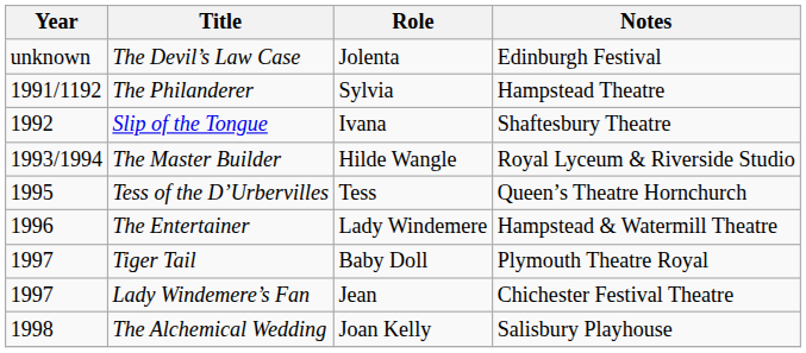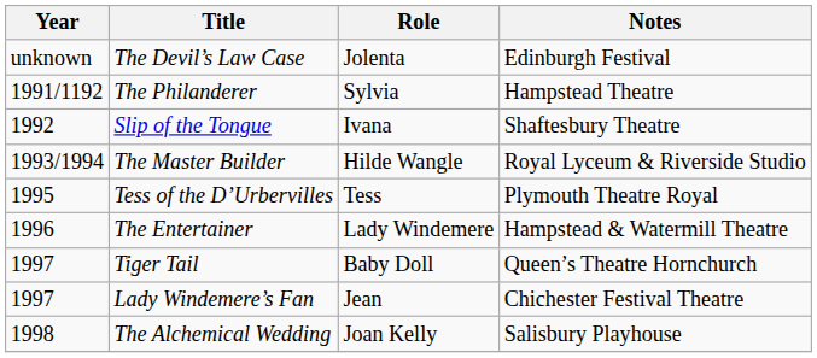 <table class="wikitable sortable">
 <tr>
 <th>Year</th>
 <th>Title</th>
 <th>Role</th>
 <th>Notes</th>
 </tr>
 <tr>
 <td>unknown</td>
 <td><em>The Devil’s Law Case </em></td>
 <td>Jolenta</td>
 <td>Edinburgh Festival</td>
 </tr>
 <tr>
 <td>1991/1192</td>
 <td><em>The Philanderer </em></td>
 <td>Sylvia</td>
 <td>Hampstead Theatre</td>
 </tr>
 <tr>
 <td>1992</td>
 <td><em><a href='#'>Slip of the Tongue</a></em></td>
 <td>Ivana</td>
 <td>Shaftesbury Theatre</td>
 </tr>
 <tr>
 <td>1993/1994</td>
 <td><em>The Master Builder</em></td>
 <td>Hilde Wangle</td>
 <td>Royal Lyceum & Riverside Studio</td>
 </tr>
 <tr>
 <td>1995</td>
 <td><em>Tess of the D’Urbervilles</em></td>
 <td>Tess</td>
-<td>Queen’s Theatre Hornchurch</td>
+<td>Plymouth Theatre Royal</td>
 </tr>
 <tr>
 <td>1996</td>
 <td><em>The Entertainer</em></td>
 <td>Lady Windemere</td>
 <td>Hampstead & Watermill Theatre</td>
 </tr>
 <tr>
 <td>1997</td>
 <td><em>Tiger Tail</em></td>
 <td>Baby Doll</td>
-<td>Plymouth Theatre Royal</td>
+<td>Queen’s Theatre Hornchurch</td>
 </tr>
 <tr>
 <td>1997</td>
 <td><em>Lady Windemere’s Fan</em></td>
 <td>Jean</td>
 <td>Chichester Festival Theatre</td>
 </tr>
 <tr>
 <td>1998</td>
 <td><em>The Alchemical Wedding </em></td>
 <td>Joan Kelly</td>
 <td>Salisbury Playhouse</td>
 </tr>
 <tr>
 </tr>
 </table>
